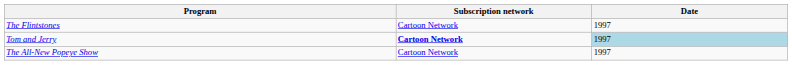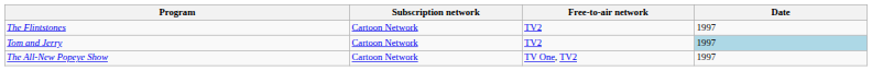 <table class="wikitable sortable"  style="width:100%; font-size:87%;">
 <tr style="background:#efefef;">
 <th style="width:40%;">Program</th>
 <th style="width:20%;">Subscription network</th>
+<th style="width:20%;">Free-to-air network</th>
 <th style="width:20%;">Date</th>
 </tr>
 <tr>
 <td> <em><a href='#'>The Flintstones</a></em></td>
 <td><a href='#'>Cartoon Network</a></td>
+<td><a href='#'>TV2</a></td>
 <td>1997</td>
 </tr>
 <tr>
 <td> <em><a href='#'>Tom and Jerry</a></em></td>
-<td><strong><a href='#'>Cartoon Network</a></strong></td>
+<td><a href='#'>Cartoon Network</a></td>
+<td><a href='#'>TV2</a></td>
 <td style="background: lightblue;">1997</td>
 </tr>
 <tr>
 <td> <em><a href='#'>The All-New Popeye Show</a></em></td>
 <td><a href='#'>Cartoon Network</a></td>
+<td><a href='#'>TV One</a>, <a href='#'>TV2</a></td>
 <td>1997</td>
 </tr>
 </table>
